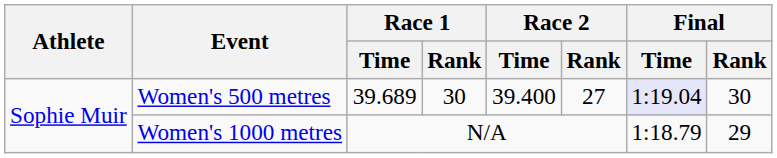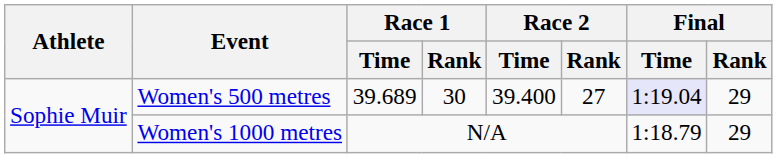 <table class="wikitable">
 <tr>
 <th rowspan="2">Athlete</th>
 <th rowspan="2">Event</th>
 <th colspan="2">Race 1</th>
 <th colspan="2">Race 2</th>
 <th colspan="2">Final</th>
 </tr>
 <tr>
 <th>Time</th>
 <th>Rank</th>
 <th>Time</th>
 <th>Rank</th>
 <th>Time</th>
 <th>Rank</th>
 </tr>
 <tr>
 <td rowspan=2><a href='#'>Sophie Muir</a></td>
 <td><a href='#'>Women's 500 metres</a></td>
 <td align="center">39.689</td>
 <td align="center">30</td>
 <td align="center">39.400</td>
 <td align="center">27</td>
 <td align="center" style="background: lavender;">1:19.04</td>
-<td align="center">30</td>
+<td align="center">29</td>
 </tr>
 <tr>
 <td><a href='#'>Women's 1000 metres</a></td>
 <td colspan=4 align=center>N/A</td>
 <td align=center>1:18.79</td>
 <td align=center>29</td>
 </tr>
 </table>
